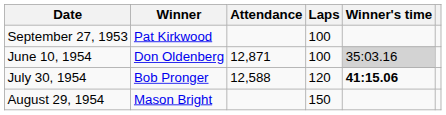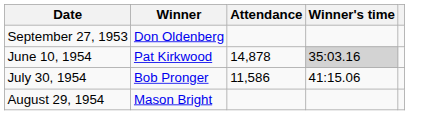 <table class="wikitable">
 <tr>
 <th>Date</th>
 <th>Winner</th>
 <th>Attendance</th>
-<th>Laps</th>
 <th>Winner's time</th>
 <th></th>
 </tr>
 <tr>
 <td>September 27, 1953</td>
-<td><a href='#'>Pat Kirkwood</a></td>
+<td><a href='#'>Don Oldenberg</a></td>
 <td></td>
-<td>100</td>
 <td></td>
 <td></td>
 </tr>
 <tr>
 <td>June 10, 1954</td>
-<td><a href='#'>Don Oldenberg</a></td>
-<td>12,871</td>
-<td>100</td>
+<td><a href='#'>Pat Kirkwood</a></td>
+<td>14,878</td>
 <td style="background: lightgrey;">35:03.16</td>
 <td></td>
 </tr>
 <tr>
 <td>July 30, 1954</td>
 <td><a href='#'>Bob Pronger</a></td>
-<td>12,588</td>
-<td>120</td>
-<td><strong>41:15.06</strong></td>
+<td>11,586</td>
+<td>41:15.06</td>
 <td></td>
 </tr>
 <tr>
 <td>August 29, 1954</td>
 <td><a href='#'>Mason Bright</a></td>
 <td></td>
-<td>150</td>
 <td></td>
 <td></td>
 </tr>
 </table>
